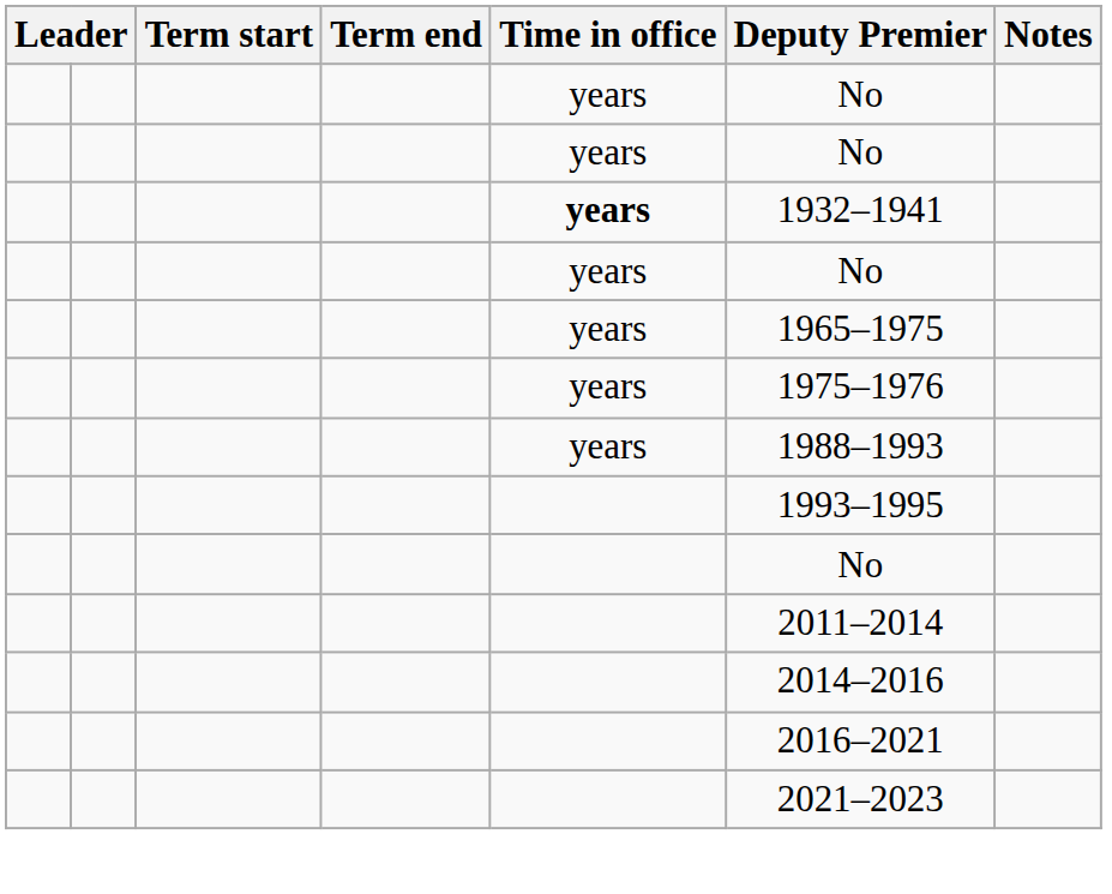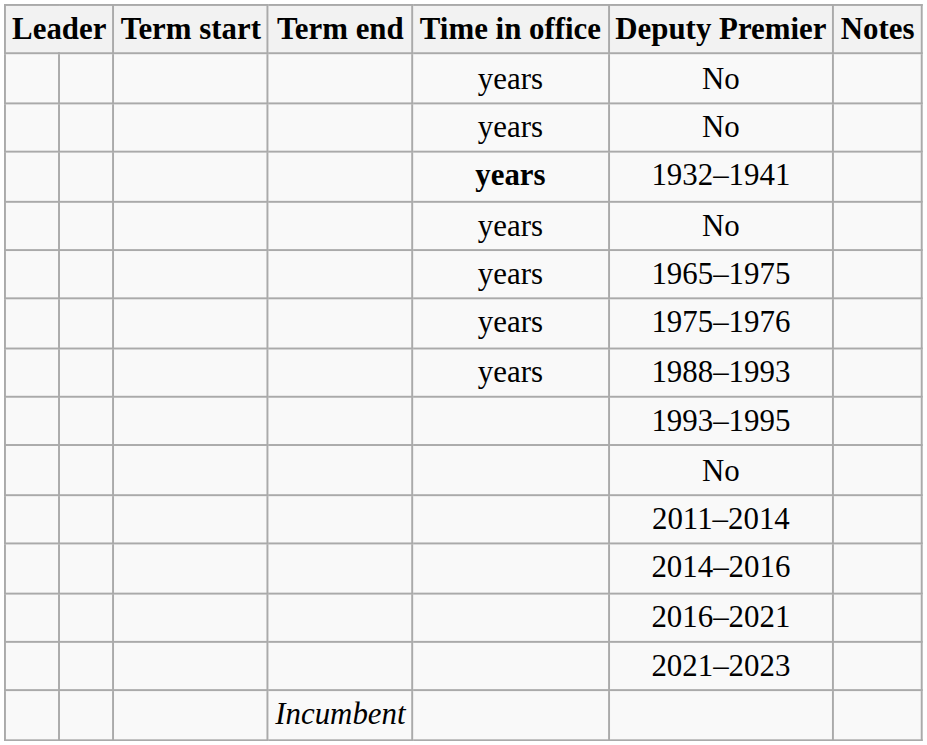 <table class="wikitable sortable">
 <tr>
 <th colspan=2>Leader</th>
 <th>Term start</th>
 <th>Term end</th>
 <th>Time in office</th>
 <th>Deputy Premier</th>
 <th>Notes</th>
 </tr>
 <tr align=center>
 <td></td>
 <td></td>
 <td></td>
 <td></td>
 <td> years</td>
 <td>No</td>
 <td></td>
 </tr>
 <tr align=center>
 <td></td>
 <td></td>
 <td></td>
 <td></td>
 <td> years</td>
 <td>No</td>
 <td></td>
 </tr>
 <tr align=center>
 <td></td>
 <td></td>
 <td></td>
 <td></td>
 <td><strong> years</strong></td>
 <td>1932–1941</td>
 <td></td>
 </tr>
 <tr align=center>
 <td></td>
 <td></td>
 <td></td>
 <td></td>
 <td> years</td>
 <td>No</td>
 <td></td>
 </tr>
 <tr align=center>
 <td></td>
 <td></td>
 <td></td>
 <td></td>
 <td> years</td>
 <td>1965–1975</td>
 <td></td>
 </tr>
 <tr align=center>
 <td></td>
 <td></td>
 <td></td>
 <td></td>
 <td> years</td>
 <td>1975–1976</td>
 <td></td>
 </tr>
 <tr align=center>
 <td></td>
 <td></td>
 <td></td>
 <td></td>
 <td> years</td>
 <td>1988–1993</td>
 <td></td>
 </tr>
 <tr align=center>
 <td></td>
 <td></td>
 <td></td>
 <td></td>
 <td></td>
 <td>1993–1995</td>
 <td></td>
 </tr>
 <tr align=center>
 <td></td>
 <td></td>
 <td></td>
 <td></td>
 <td></td>
 <td>No</td>
 <td></td>
 </tr>
 <tr align=center>
 <td></td>
 <td></td>
 <td></td>
 <td></td>
 <td></td>
 <td>2011–2014</td>
 <td></td>
 </tr>
 <tr align=center>
 <td></td>
 <td></td>
 <td></td>
 <td></td>
 <td></td>
 <td>2014–2016</td>
 <td></td>
 </tr>
 <tr align=center>
 <td></td>
 <td></td>
 <td></td>
 <td></td>
 <td></td>
 <td>2016–2021</td>
 <td></td>
 </tr>
 <tr align=center>
 <td></td>
 <td></td>
 <td></td>
 <td></td>
 <td></td>
 <td>2021–2023</td>
 <td></td>
 </tr>
+<tr align=center>
+<td></td>
+<td></td>
+<td></td>
+<td><em>Incumbent</em></td>
+<td></td>
+<td></td>
+<td></td>
+</tr>
 </table>
